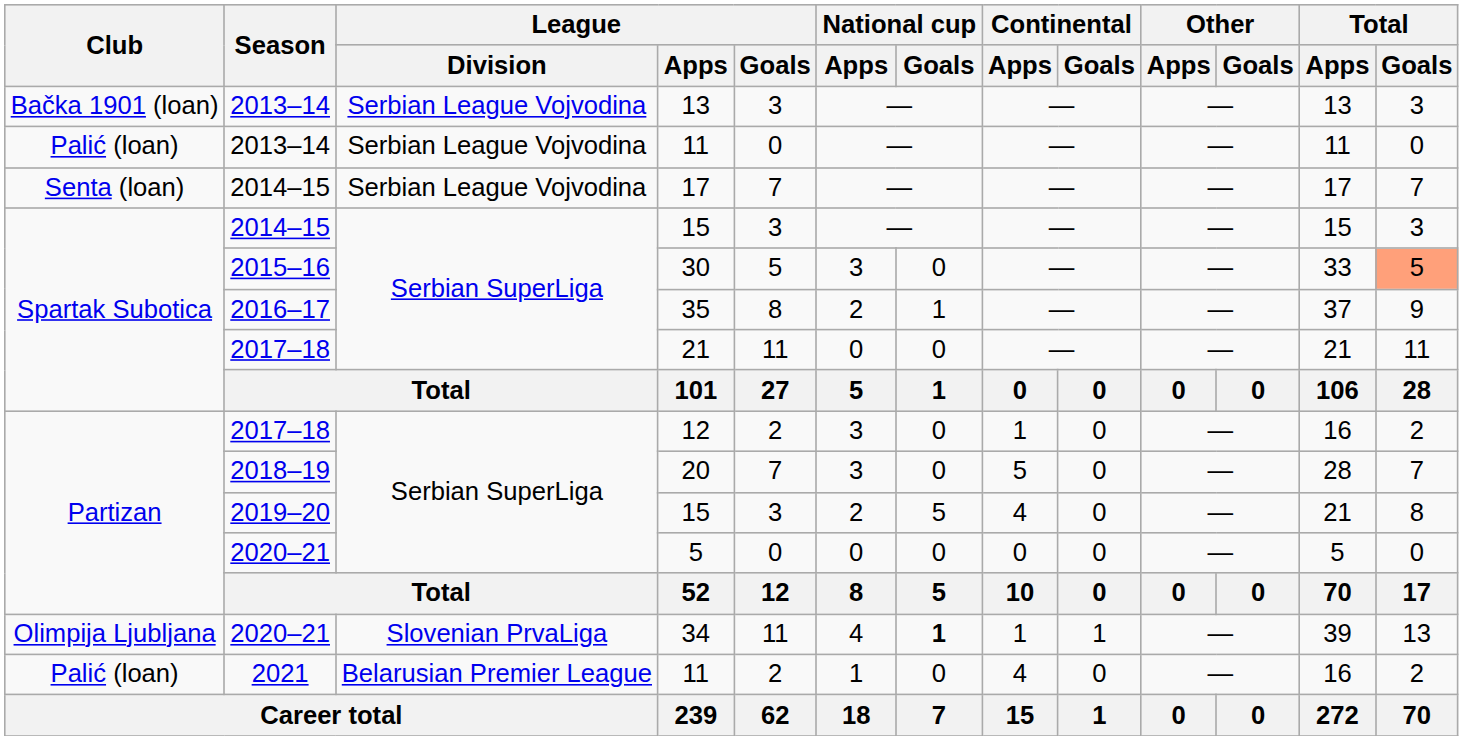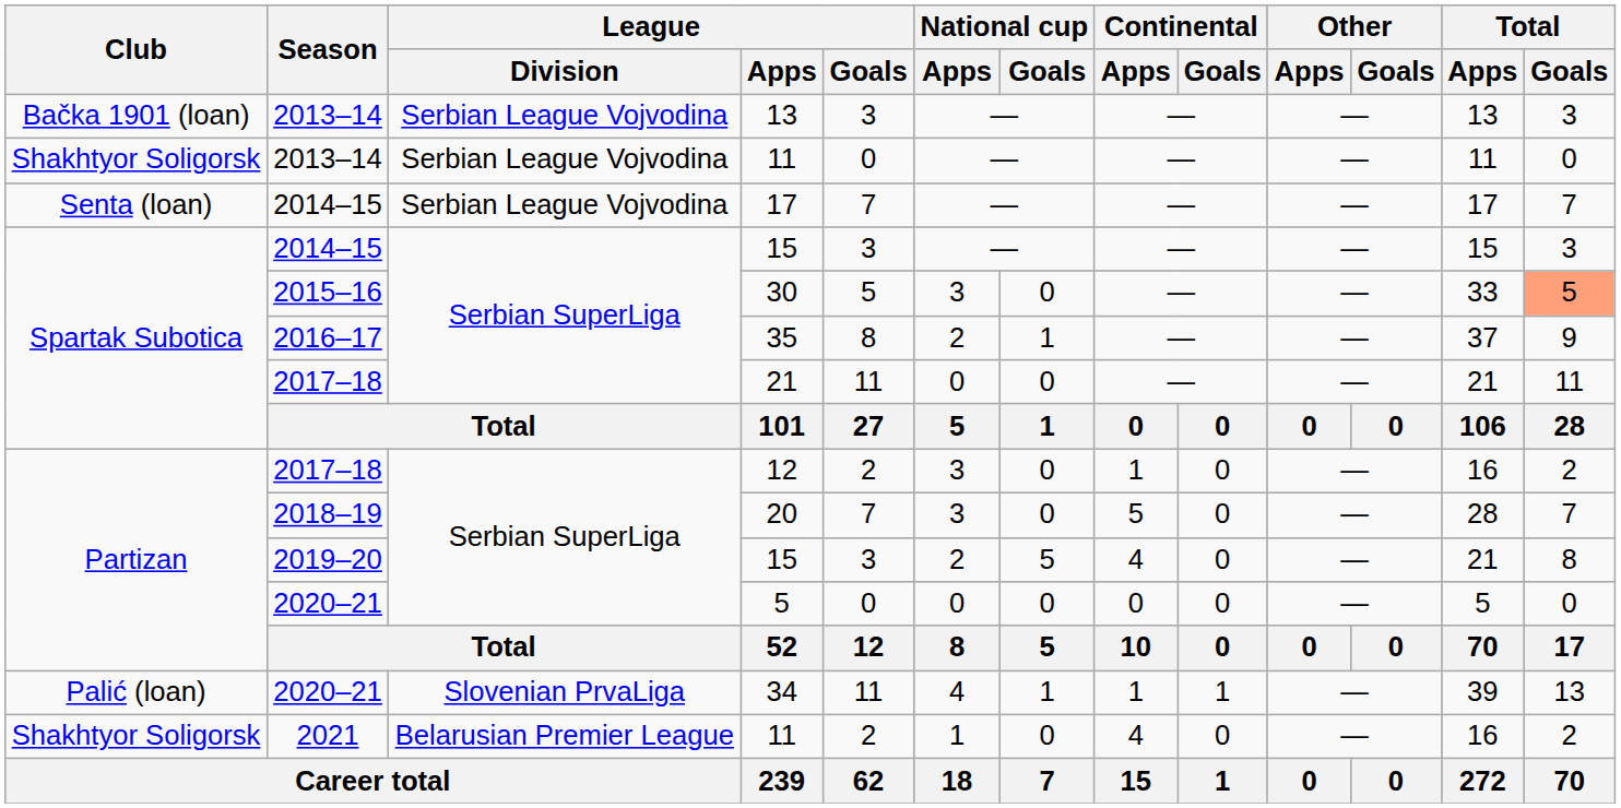 <table class="wikitable" style="text-align:center">
 <tr>
 <th rowspan="2">Club</th>
 <th rowspan="2">Season</th>
 <th colspan="3">League</th>
 <th colspan="2">National cup</th>
 <th colspan="2">Continental</th>
 <th colspan="2">Other</th>
 <th colspan="2">Total</th>
 </tr>
 <tr>
 <th>Division</th>
 <th>Apps</th>
 <th>Goals</th>
 <th>Apps</th>
 <th>Goals</th>
 <th>Apps</th>
 <th>Goals</th>
 <th>Apps</th>
 <th>Goals</th>
 <th>Apps</th>
 <th>Goals</th>
 </tr>
 <tr>
 <td><a href='#'>Bačka 1901</a> (loan)</td>
 <td><a href='#'>2013–14</a></td>
 <td><a href='#'>Serbian League Vojvodina</a></td>
 <td>13</td>
 <td>3</td>
 <td colspan="2">—</td>
 <td colspan="2">—</td>
 <td colspan="2">—</td>
 <td>13</td>
 <td>3</td>
 </tr>
 <tr>
-<td><a href='#'>Palić</a> (loan)</td>
+<td><a href='#'>Shakhtyor Soligorsk</a></td>
 <td>2013–14</td>
 <td>Serbian League Vojvodina</td>
 <td>11</td>
 <td>0</td>
 <td colspan="2">—</td>
 <td colspan="2">—</td>
 <td colspan="2">—</td>
 <td>11</td>
 <td>0</td>
 </tr>
 <tr>
 <td><a href='#'>Senta</a> (loan)</td>
 <td>2014–15</td>
 <td>Serbian League Vojvodina</td>
 <td>17</td>
 <td>7</td>
 <td colspan="2">—</td>
 <td colspan="2">—</td>
 <td colspan="2">—</td>
 <td>17</td>
 <td>7</td>
 </tr>
 <tr>
 <td rowspan="5"><a href='#'>Spartak Subotica</a></td>
 <td><a href='#'>2014–15</a></td>
 <td rowspan="4"><a href='#'>Serbian SuperLiga</a></td>
 <td>15</td>
 <td>3</td>
 <td colspan="2">—</td>
 <td colspan="2">—</td>
 <td colspan="2">—</td>
 <td>15</td>
 <td>3</td>
 </tr>
 <tr>
 <td><a href='#'>2015–16</a></td>
 <td>30</td>
 <td>5</td>
 <td>3</td>
 <td>0</td>
 <td colspan="2">—</td>
 <td colspan="2">—</td>
 <td>33</td>
 <td style="background: lightsalmon;">5</td>
 </tr>
 <tr>
 <td><a href='#'>2016–17</a></td>
 <td>35</td>
 <td>8</td>
 <td>2</td>
 <td>1</td>
 <td colspan="2">—</td>
 <td colspan="2">—</td>
 <td>37</td>
 <td>9</td>
 </tr>
 <tr>
 <td><a href='#'>2017–18</a></td>
 <td>21</td>
 <td>11</td>
 <td>0</td>
 <td>0</td>
 <td colspan="2">—</td>
 <td colspan="2">—</td>
 <td>21</td>
 <td>11</td>
 </tr>
 <tr>
 <th colspan="2">Total</th>
 <th>101</th>
 <th>27</th>
 <th>5</th>
 <th>1</th>
 <th>0</th>
 <th>0</th>
 <th>0</th>
 <th>0</th>
 <th>106</th>
 <th>28</th>
 </tr>
 <tr>
 <td rowspan="5"><a href='#'>Partizan</a></td>
 <td><a href='#'>2017–18</a></td>
 <td rowspan="4">Serbian SuperLiga</td>
 <td>12</td>
 <td>2</td>
 <td>3</td>
 <td>0</td>
 <td>1</td>
 <td>0</td>
 <td colspan="2">—</td>
 <td>16</td>
 <td>2</td>
 </tr>
 <tr>
 <td><a href='#'>2018–19</a></td>
 <td>20</td>
 <td>7</td>
 <td>3</td>
 <td>0</td>
 <td>5</td>
 <td>0</td>
 <td colspan="2">—</td>
 <td>28</td>
 <td>7</td>
 </tr>
 <tr>
 <td><a href='#'>2019–20</a></td>
 <td>15</td>
 <td>3</td>
 <td>2</td>
 <td>5</td>
 <td>4</td>
 <td>0</td>
 <td colspan="2">—</td>
 <td>21</td>
 <td>8</td>
 </tr>
 <tr>
 <td><a href='#'>2020–21</a></td>
 <td>5</td>
 <td>0</td>
 <td>0</td>
 <td>0</td>
 <td>0</td>
 <td>0</td>
 <td colspan="2">—</td>
 <td>5</td>
 <td>0</td>
 </tr>
 <tr>
 <th colspan="2">Total</th>
 <th>52</th>
 <th>12</th>
 <th>8</th>
 <th>5</th>
 <th>10</th>
 <th>0</th>
 <th>0</th>
 <th>0</th>
 <th>70</th>
 <th>17</th>
 </tr>
 <tr>
-<td><a href='#'>Olimpija Ljubljana</a></td>
+<td><a href='#'>Palić</a> (loan)</td>
 <td><a href='#'>2020–21</a></td>
 <td><a href='#'>Slovenian PrvaLiga</a></td>
 <td>34</td>
 <td>11</td>
 <td>4</td>
-<td><strong>1</strong></td>
+<td>1</td>
 <td>1</td>
 <td>1</td>
 <td colspan="2">—</td>
 <td>39</td>
 <td>13</td>
 </tr>
 <tr>
-<td><a href='#'>Palić</a> (loan)</td>
+<td><a href='#'>Shakhtyor Soligorsk</a></td>
 <td><a href='#'>2021</a></td>
 <td><a href='#'>Belarusian Premier League</a></td>
 <td>11</td>
 <td>2</td>
 <td>1</td>
 <td>0</td>
 <td>4</td>
 <td>0</td>
 <td colspan="2">—</td>
 <td>16</td>
 <td>2</td>
 </tr>
 <tr>
 <th colspan="3">Career total</th>
 <th>239</th>
 <th>62</th>
 <th>18</th>
 <th>7</th>
 <th>15</th>
 <th>1</th>
 <th>0</th>
 <th>0</th>
 <th>272</th>
 <th>70</th>
 </tr>
 </table>
